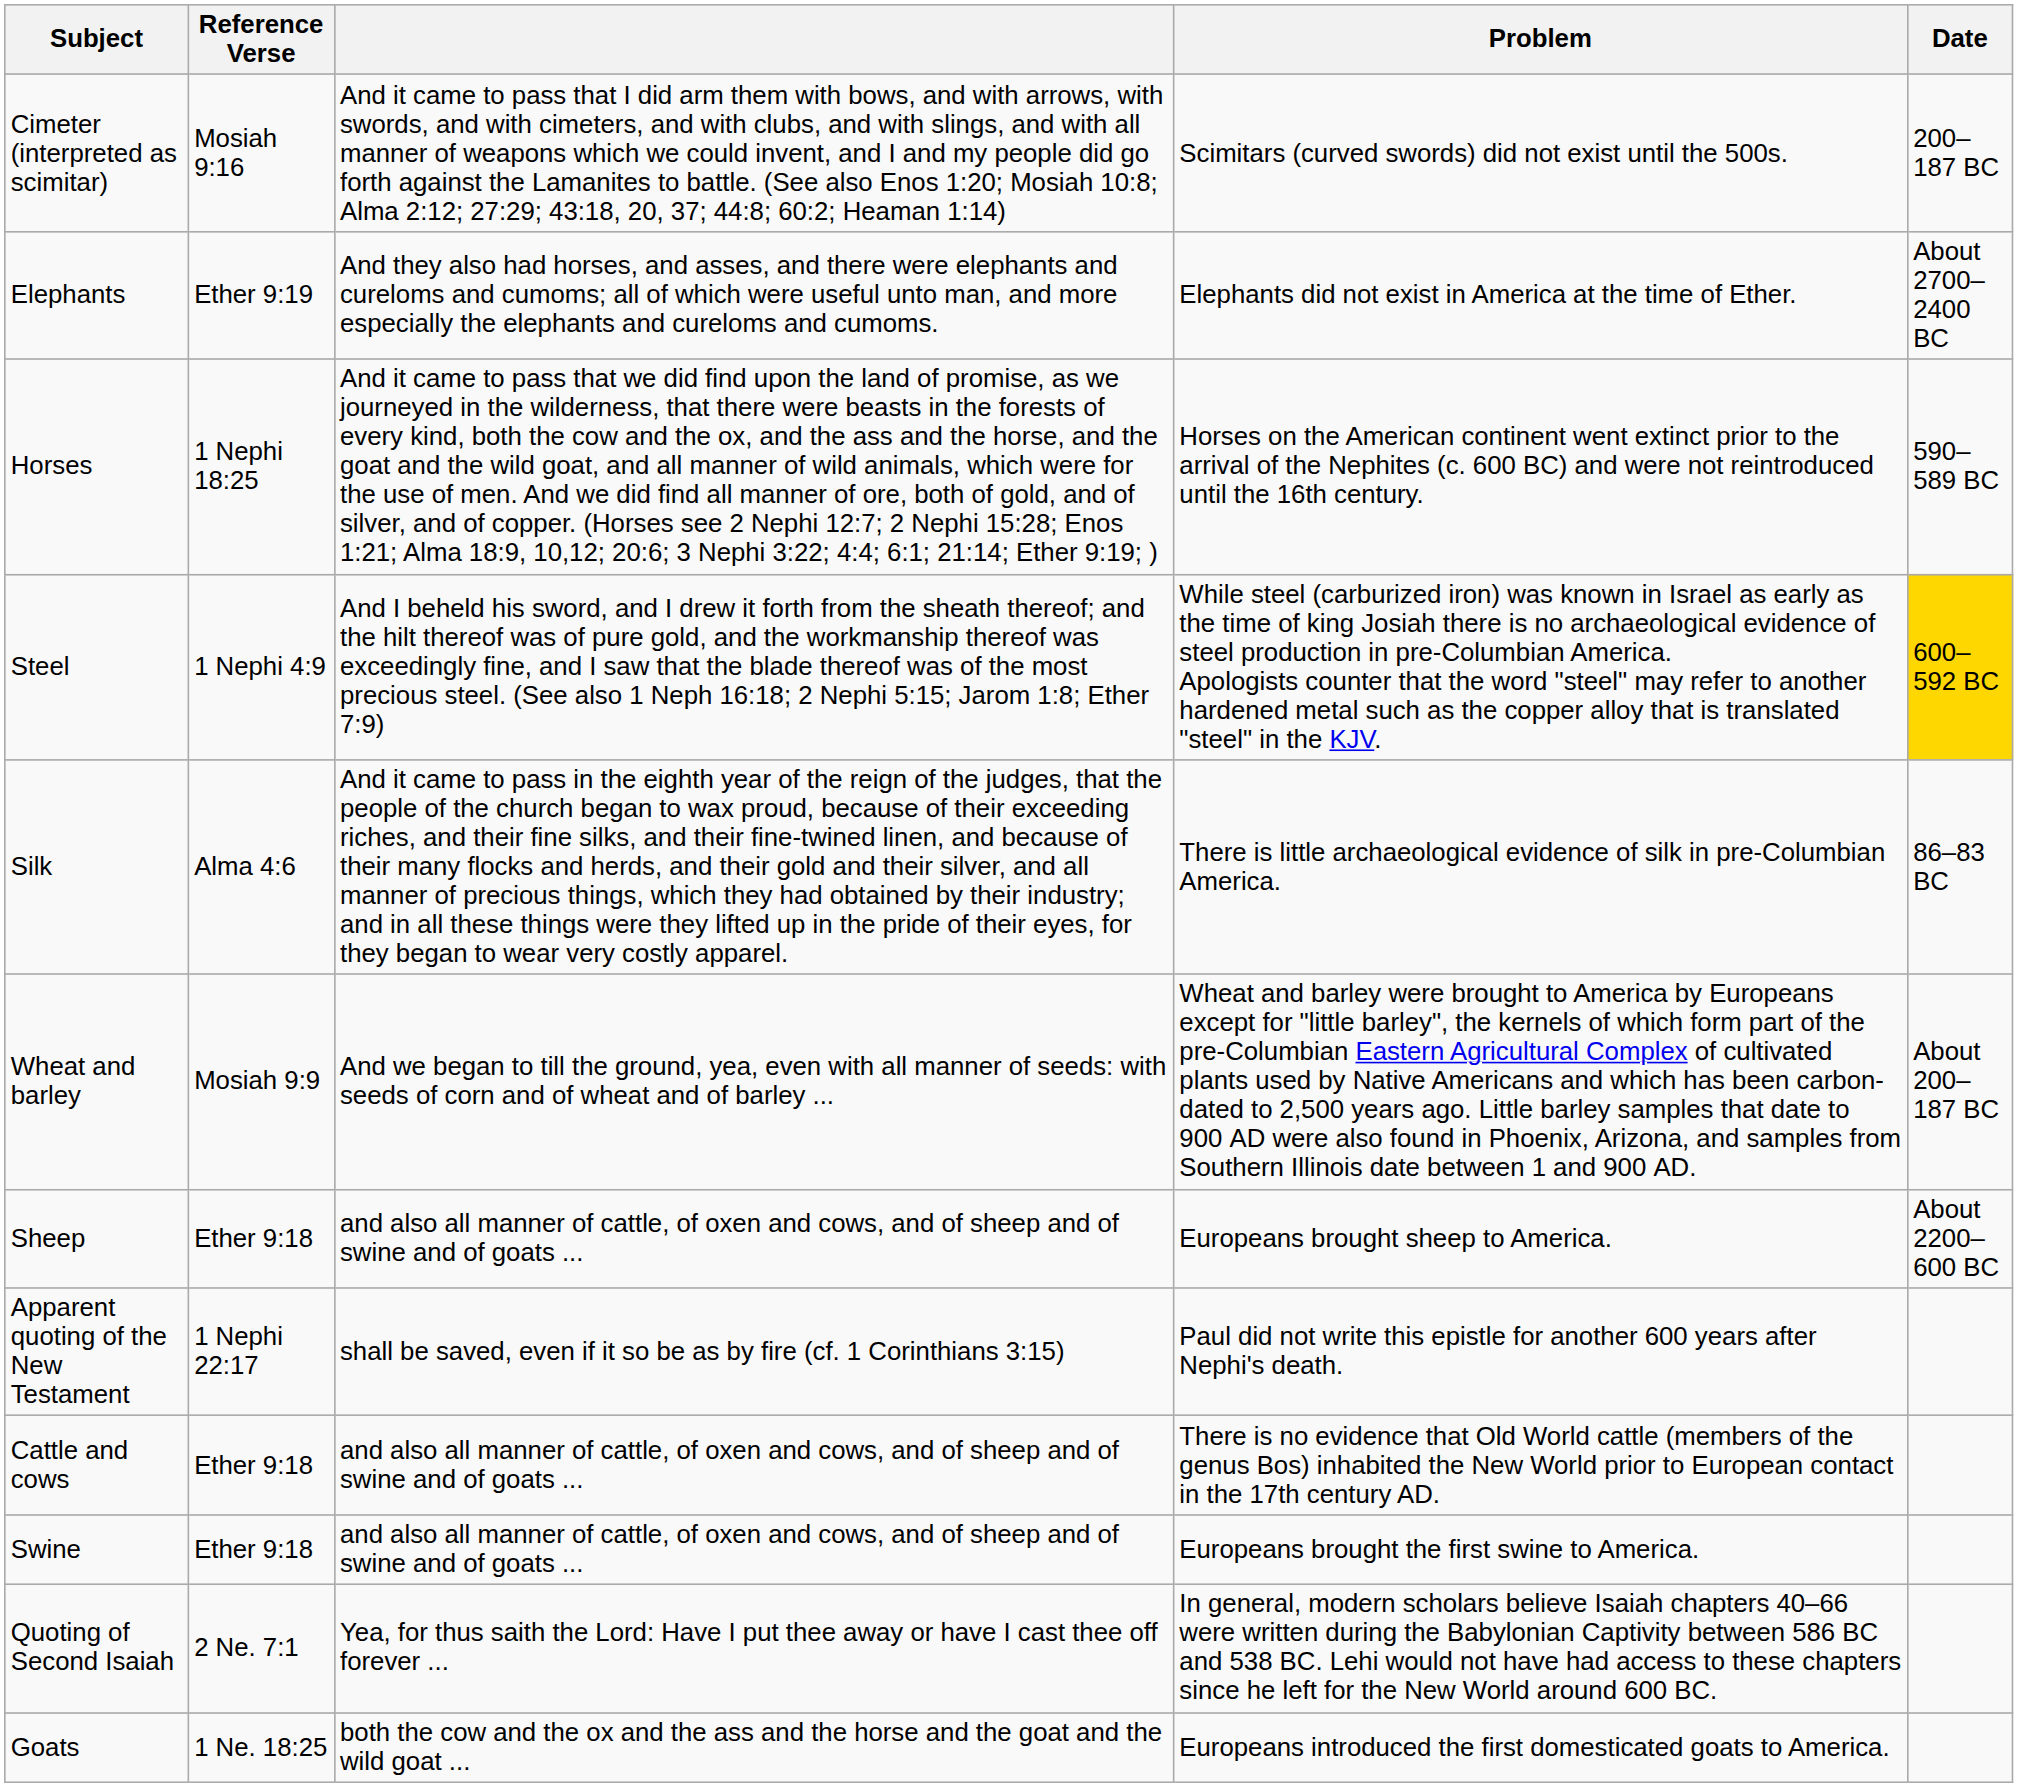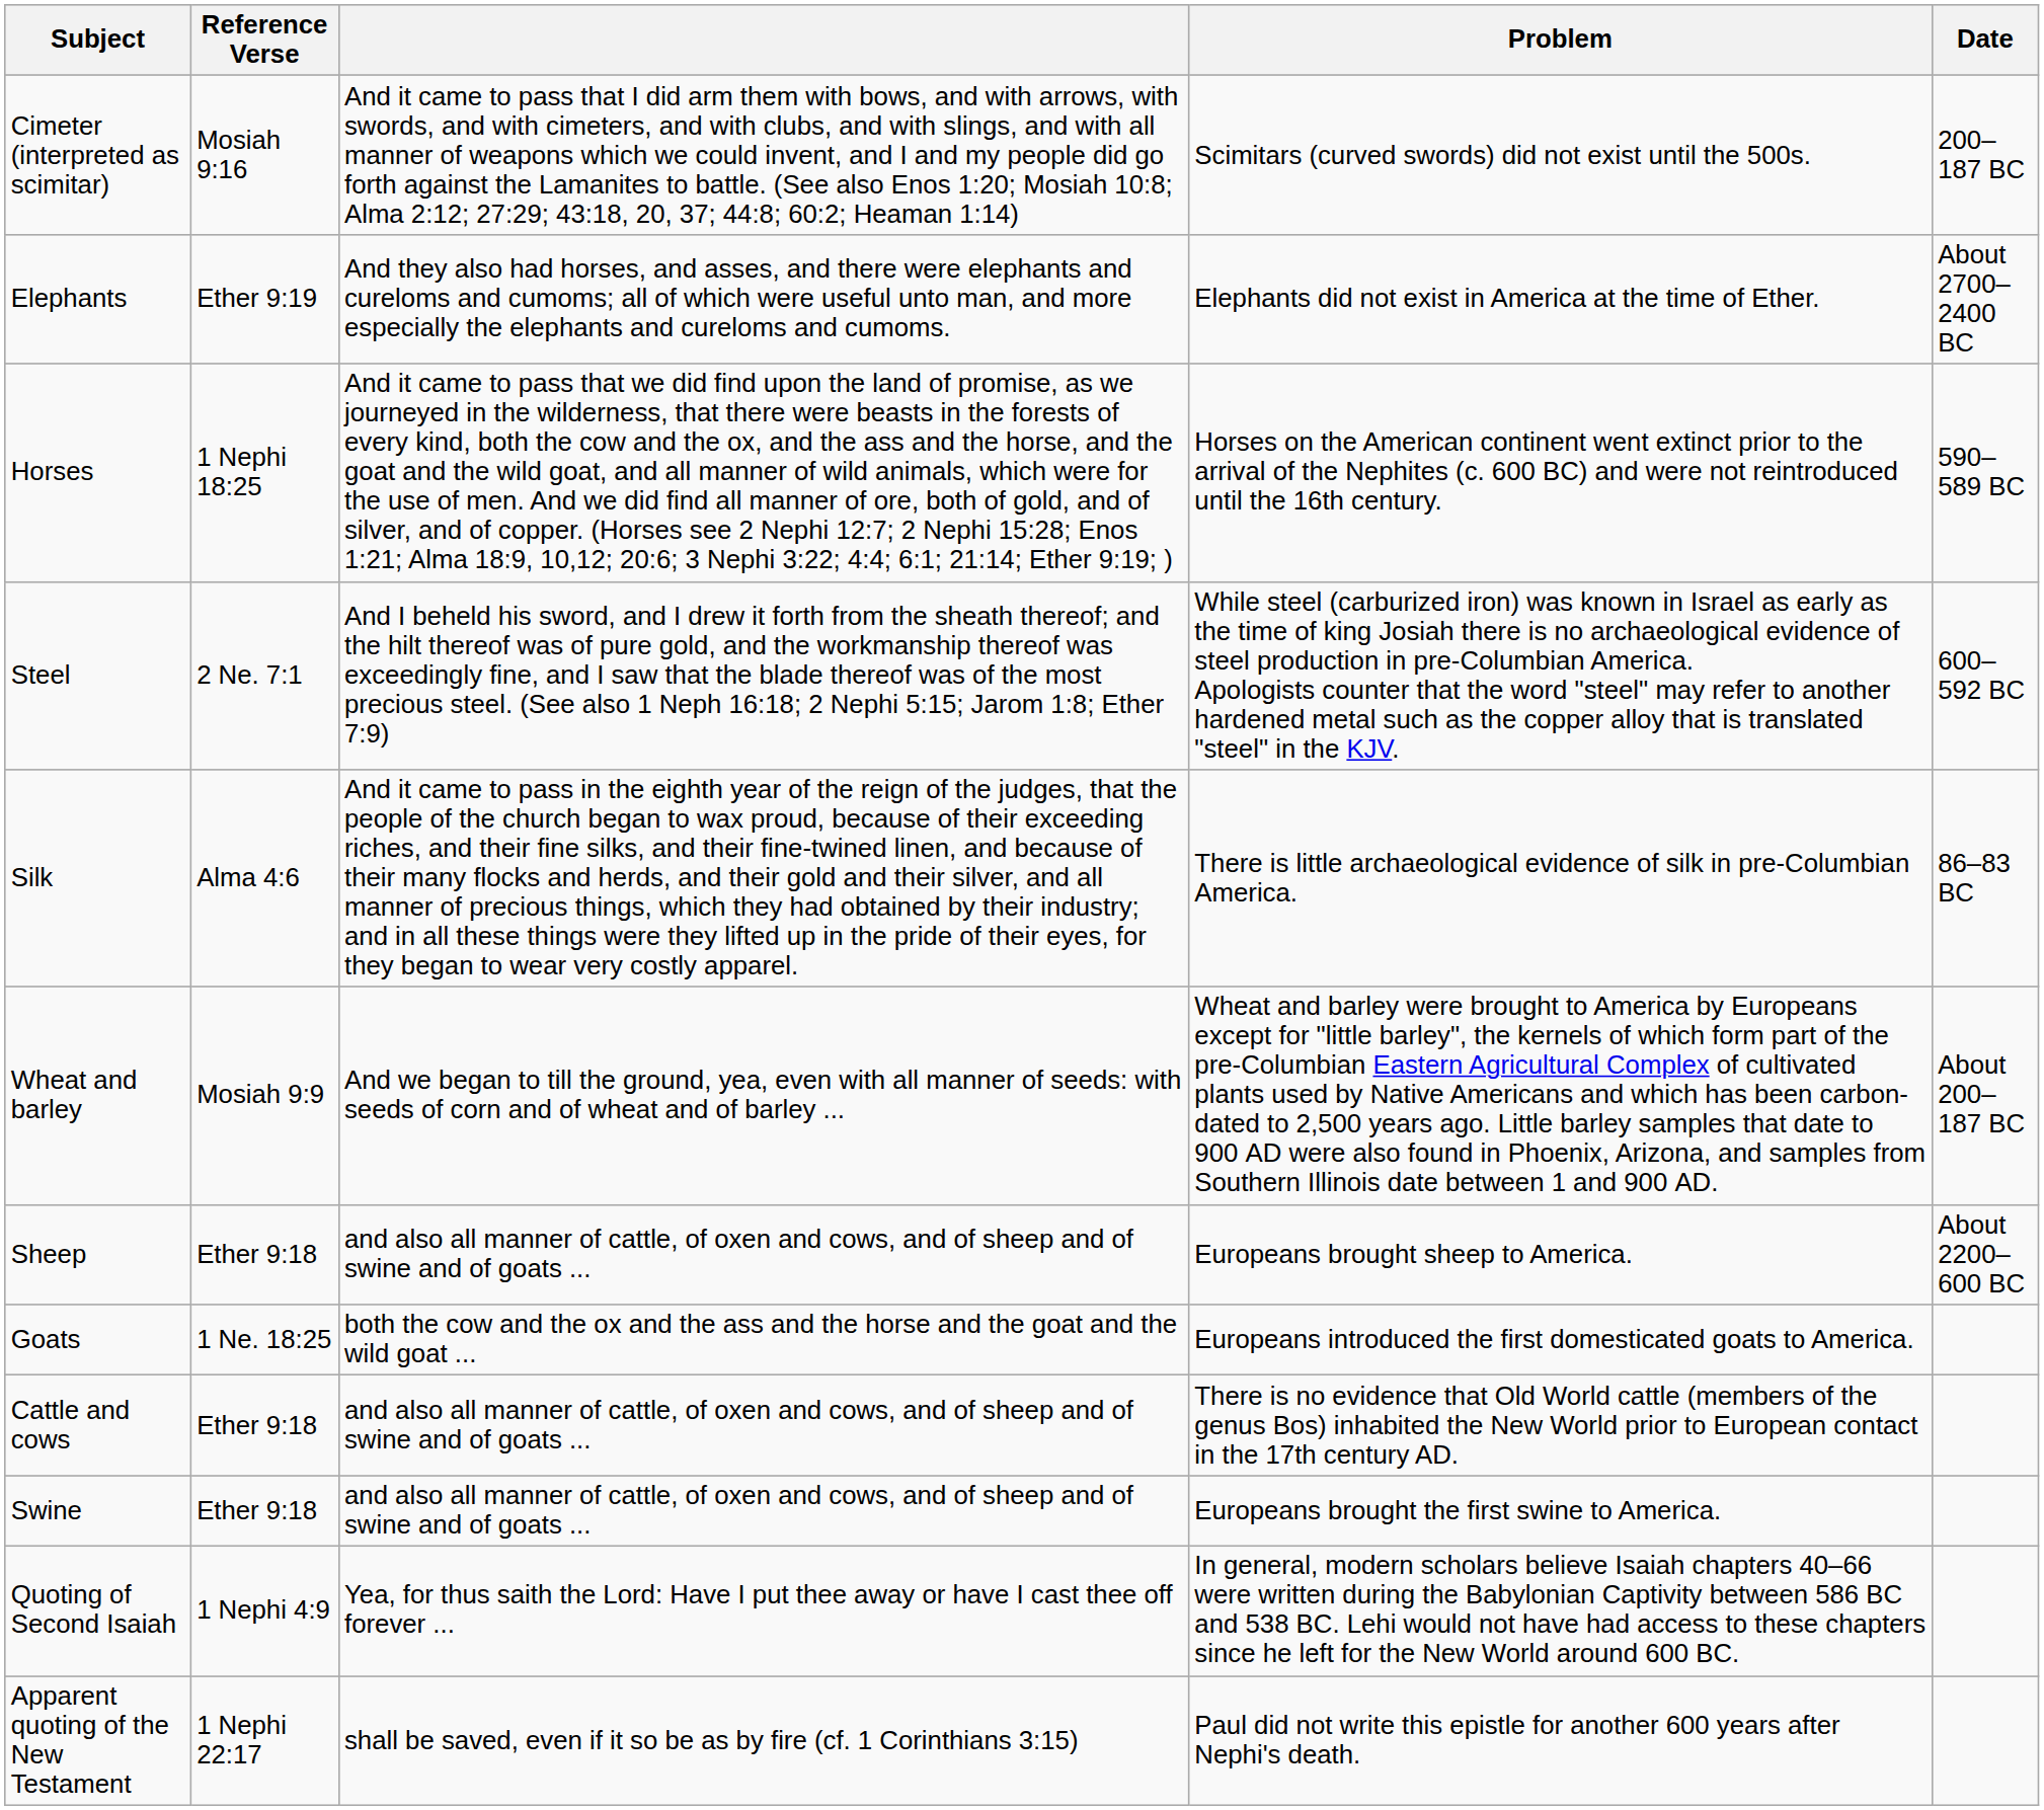 <table class="wikitable">
 <tr>
 <th>Subject</th>
 <th>Reference Verse</th>
 <th></th>
 <th>Problem</th>
 <th>Date</th>
 </tr>
 <tr>
 <td>Cimeter (interpreted as scimitar)</td>
 <td>Mosiah 9:16</td>
 <td>And it came to pass that I did arm them with bows, and with arrows, with swords, and with cimeters, and with clubs, and with slings, and with all manner of weapons which we could invent, and I and my people did go forth against the Lamanites to battle. (See also Enos 1:20; Mosiah 10:8; Alma 2:12; 27:29; 43:18, 20, 37; 44:8; 60:2; Heaman 1:14)</td>
 <td>Scimitars (curved swords) did not exist until the 500s.</td>
 <td>200–187 BC</td>
 </tr>
 <tr>
 <td>Elephants</td>
 <td>Ether 9:19</td>
 <td>And they also had horses, and asses, and there were elephants and cureloms and cumoms; all of which were useful unto man, and more especially the elephants and cureloms and cumoms.</td>
 <td>Elephants did not exist in America at the time of Ether.</td>
 <td>About 2700–2400 BC</td>
 </tr>
 <tr>
 <td>Horses</td>
 <td>1 Nephi 18:25</td>
 <td>And it came to pass that we did find upon the land of promise, as we journeyed in the wilderness, that there were beasts in the forests of every kind, both the cow and the ox, and the ass and the horse, and the goat and the wild goat, and all manner of wild animals, which were for the use of men. And we did find all manner of ore, both of gold, and of silver, and of copper. (Horses see 2 Nephi 12:7; 2 Nephi 15:28; Enos 1:21; Alma 18:9, 10,12; 20:6; 3 Nephi 3:22; 4:4; 6:1; 21:14; Ether 9:19; )</td>
 <td>Horses on the American continent went extinct prior to the arrival of the Nephites (c. 600 BC) and were not reintroduced until the 16th century.</td>
 <td>590–589 BC</td>
 </tr>
 <tr>
 <td>Steel</td>
-<td>1 Nephi 4:9</td>
+<td>2 Ne. 7:1</td>
 <td>And I beheld his sword, and I drew it forth from the sheath thereof; and the hilt thereof was of pure gold, and the workmanship thereof was exceedingly fine, and I saw that the blade thereof was of the most precious steel. (See also 1 Neph 16:18; 2 Nephi 5:15; Jarom 1:8; Ether 7:9)</td>
 <td>While steel (carburized iron) was known in Israel as early as the time of king Josiah there is no archaeological evidence of steel production in pre-Columbian America.<br>Apologists counter that the word "steel" may refer to another hardened metal such as the copper alloy that is translated  "steel" in the <a href='#'>KJV</a>.</td>
-<td style="background: gold;">600–592 BC</td>
+<td>600–592 BC</td>
 </tr>
 <tr>
 <td>Silk</td>
 <td>Alma 4:6</td>
 <td>And it came to pass in the eighth year of the reign of the judges, that the people of the church began to wax proud, because of their exceeding riches, and their fine silks, and their fine-twined linen, and because of their many flocks and herds, and their gold and their silver, and all manner of precious things, which they had obtained by their industry; and in all these things were they lifted up in the pride of their eyes, for they began to wear very costly apparel.</td>
 <td>There is little archaeological evidence of silk in pre-Columbian America.</td>
 <td>86–83 BC</td>
 </tr>
 <tr>
 <td>Wheat and barley</td>
 <td>Mosiah 9:9</td>
 <td>And we began to till the ground, yea, even with all manner of seeds: with seeds of corn and of wheat and of barley ...</td>
 <td>Wheat and barley were brought to America by Europeans except for "little barley", the kernels of which form part of the pre-Columbian <a href='#'>Eastern Agricultural Complex</a> of cultivated plants used by Native Americans and which has been carbon-dated to 2,500 years ago. Little barley samples that date to 900 AD were also found in Phoenix, Arizona, and samples from Southern Illinois date between 1 and 900 AD.</td>
 <td>About 200–187 BC</td>
 </tr>
 <tr>
 <td>Sheep</td>
 <td>Ether 9:18</td>
 <td>and also all manner of cattle, of oxen and cows, and of sheep and of swine and of goats ...</td>
 <td>Europeans brought sheep to America.</td>
 <td>About 2200–600 BC</td>
 </tr>
 <tr>
-<td>Apparent quoting of the New Testament</td>
-<td>1 Nephi 22:17</td>
-<td>shall be saved, even if it so be as by fire (cf. 1 Corinthians 3:15)</td>
-<td>Paul did not write this epistle for another 600 years after Nephi's death.</td>
+<td>Goats</td>
+<td>1 Ne. 18:25</td>
+<td>both the cow and the ox and the ass and the horse and the goat and the wild goat ...</td>
+<td>Europeans introduced the first domesticated goats to America.</td>
 <td></td>
 </tr>
 <tr>
 <td>Cattle and cows</td>
 <td>Ether 9:18</td>
 <td>and also all manner of cattle, of oxen and cows, and of sheep and of swine and of goats ...</td>
 <td>There is no evidence that Old World cattle (members of the genus Bos) inhabited the New World prior to European contact in the 17th century AD.</td>
 <td></td>
 </tr>
 <tr>
 <td>Swine</td>
 <td>Ether 9:18</td>
 <td>and also all manner of cattle, of oxen and cows, and of sheep and of swine and of goats ...</td>
 <td>Europeans brought the first swine to America.</td>
 <td></td>
 </tr>
 <tr>
 <td>Quoting of Second Isaiah</td>
-<td>2 Ne. 7:1</td>
+<td>1 Nephi 4:9</td>
 <td>Yea, for thus saith the Lord:  Have I put thee away or have I cast thee off forever ...</td>
 <td>In general, modern scholars believe Isaiah chapters 40–66 were written during the Babylonian Captivity between 586 BC and 538 BC. Lehi would not have had access to these chapters since he left for the New World around 600 BC.</td>
 <td></td>
 </tr>
 <tr>
-<td>Goats</td>
-<td>1 Ne. 18:25</td>
-<td>both the cow and the ox and the ass and the horse and the goat and the wild goat ...</td>
-<td>Europeans introduced the first domesticated goats to America.</td>
+<td>Apparent quoting of the New Testament</td>
+<td>1 Nephi 22:17</td>
+<td>shall be saved, even if it so be as by fire (cf. 1 Corinthians 3:15)</td>
+<td>Paul did not write this epistle for another 600 years after Nephi's death.</td>
 <td></td>
 </tr>
 </table>
